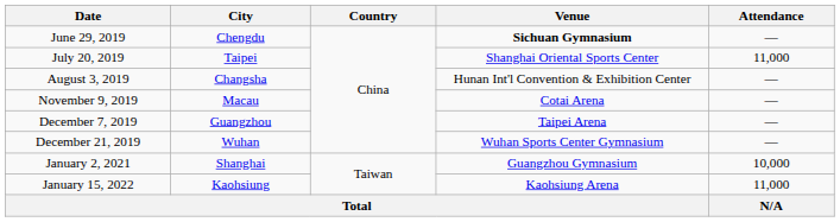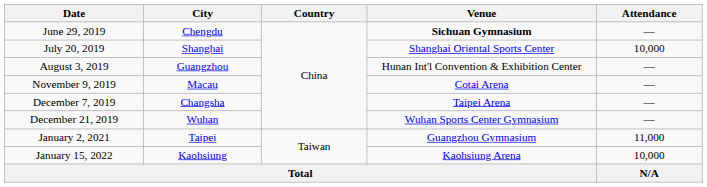 <table class="wikitable" style="text-align:center;">
 <tr>
 <th scope="col" style="width:12em;">Date</th>
 <th scope="col" style="width:10em;">City</th>
 <th scope="col" style="width:9em;">Country</th>
 <th scope="col" style="width:20em;">Venue</th>
 <th scope="col" style="width:9em;">Attendance</th>
 </tr>
 <tr>
 <td>June 29, 2019</td>
 <td><a href='#'>Chengdu</a></td>
 <td rowspan="6">China</td>
 <td><strong>Sichuan Gymnasium</strong></td>
 <td>—</td>
 </tr>
 <tr>
 <td>July 20, 2019</td>
-<td><a href='#'>Taipei</a></td>
+<td><a href='#'>Shanghai</a></td>
 <td><a href='#'>Shanghai Oriental Sports Center</a></td>
-<td>11,000</td>
+<td>10,000</td>
 </tr>
 <tr>
 <td>August 3, 2019</td>
-<td><a href='#'>Changsha</a></td>
+<td><a href='#'>Guangzhou</a></td>
 <td>Hunan Int'l Convention & Exhibition Center</td>
 <td>—</td>
 </tr>
 <tr>
 <td>November 9, 2019</td>
 <td><a href='#'>Macau</a></td>
 <td><a href='#'>Cotai Arena</a></td>
 <td>—</td>
 </tr>
 <tr>
 <td>December 7, 2019</td>
-<td><a href='#'>Guangzhou</a></td>
+<td><a href='#'>Changsha</a></td>
 <td><a href='#'>Taipei Arena</a></td>
 <td>—</td>
 </tr>
 <tr>
 <td>December 21, 2019</td>
 <td><a href='#'>Wuhan</a></td>
 <td><a href='#'>Wuhan Sports Center Gymnasium</a></td>
 <td>—</td>
 </tr>
 <tr>
 <td>January 2, 2021</td>
-<td><a href='#'>Shanghai</a></td>
+<td><a href='#'>Taipei</a></td>
 <td rowspan="2">Taiwan</td>
 <td><a href='#'>Guangzhou Gymnasium</a></td>
-<td>10,000</td>
+<td>11,000</td>
 </tr>
 <tr>
 <td>January 15, 2022</td>
 <td><a href='#'>Kaohsiung</a></td>
 <td><a href='#'>Kaohsiung Arena</a></td>
-<td>11,000</td>
+<td>10,000</td>
 </tr>
 <tr>
 <th colspan="4">Total</th>
 <th>N/A</th>
 </tr>
 </table>
